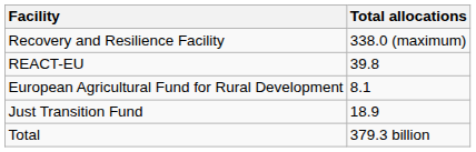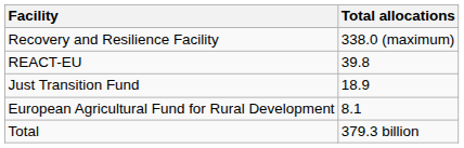 <table class="wikitable">
 <tr>
 <th style="text-align:left">Facility</th>
 <th style="text-align:left">Total allocations</th>
 </tr>
 <tr>
 <td>Recovery and Resilience Facility</td>
 <td>338.0 (maximum)</td>
 </tr>
 <tr>
 <td>REACT-EU </td>
 <td>39.8</td>
 </tr>
 <tr>
+<td>Just Transition Fund</td>
+<td>18.9</td>
+</tr>
+<tr>
 <td>European Agricultural Fund for Rural Development</td>
 <td>8.1</td>
-</tr>
-<tr>
-<td>Just Transition Fund</td>
-<td>18.9</td>
 </tr>
 <tr>
 <td>Total</td>
 <td>379.3 billion</td>
 </tr>
 </table>
